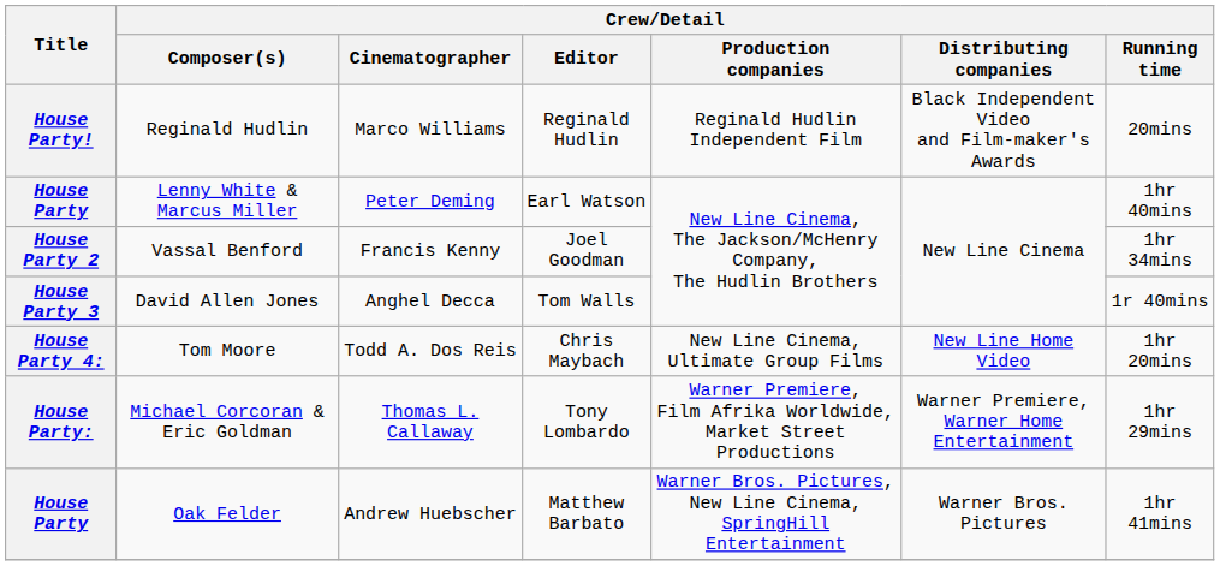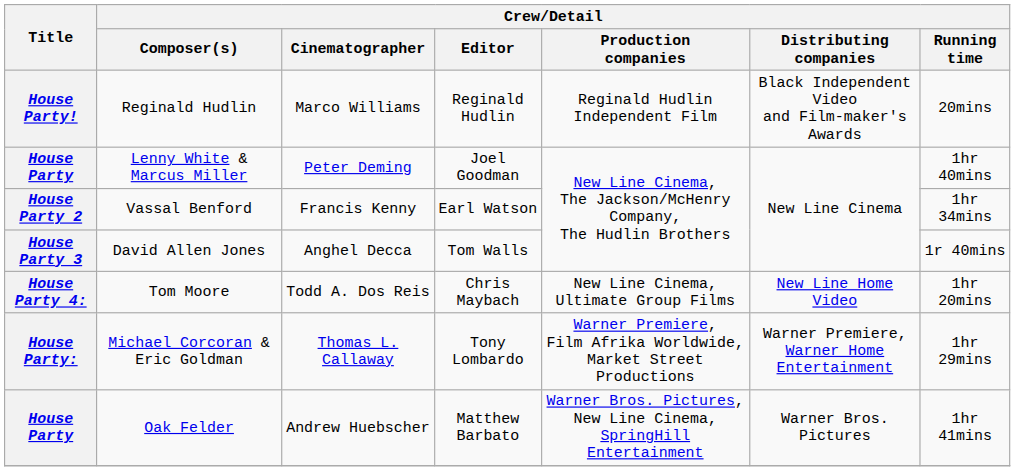 <table class="wikitable sortable" style="text-align:center; width:99%;">
 <tr>
 <th rowspan="2">Title</th>
 <th colspan="7">Crew/Detail</th>
 </tr>
 <tr>
 <th style="text-align:center;">Composer(s)</th>
 <th style="text-align:center;">Cinematographer</th>
 <th style="text-align:center;">Editor</th>
 <th style="text-align:center;">Production <br>companies</th>
 <th style="text-align:center;">Distributing <br>companies</th>
 <th style="text-align:center;">Running time</th>
 </tr>
 <tr>
 <th><em><a href='#'>House Party!</a></em></th>
 <td>Reginald Hudlin</td>
 <td>Marco Williams</td>
 <td>Reginald Hudlin</td>
 <td>Reginald Hudlin Independent Film</td>
 <td>Black Independent Video <br>and Film-maker's Awards</td>
 <td>20mins</td>
 </tr>
 <tr>
 <th><em><a href='#'>House Party</a></em> </th>
 <td><a href='#'>Lenny White</a> & <a href='#'>Marcus Miller</a></td>
 <td><a href='#'>Peter Deming</a></td>
-<td>Earl Watson</td>
+<td>Joel Goodman</td>
 <td rowspan="3"><a href='#'>New Line Cinema</a>, <br>The Jackson/McHenry Company, <br>The Hudlin Brothers</td>
 <td rowspan="3">New Line Cinema</td>
 <td>1hr 40mins</td>
 </tr>
 <tr>
 <th><em><a href='#'>House Party 2</a></em></th>
 <td>Vassal Benford</td>
 <td>Francis Kenny</td>
-<td>Joel Goodman</td>
+<td>Earl Watson</td>
 <td>1hr 34mins</td>
 </tr>
 <tr>
 <th><em><a href='#'>House Party 3</a></em></th>
 <td>David Allen Jones</td>
 <td>Anghel Decca</td>
 <td>Tom Walls</td>
 <td>1r 40mins</td>
 </tr>
 <tr>
 <th><em><a href='#'>House Party 4: <br></a></em></th>
 <td>Tom Moore</td>
 <td>Todd A. Dos Reis</td>
 <td>Chris Maybach</td>
 <td>New Line Cinema, <br>Ultimate Group Films</td>
 <td><a href='#'>New Line Home Video</a></td>
 <td>1hr 20mins</td>
 </tr>
 <tr>
 <th><em><a href='#'>House Party: <br></a></em></th>
 <td><a href='#'>Michael Corcoran</a> & Eric Goldman</td>
 <td><a href='#'>Thomas L. Callaway</a></td>
 <td>Tony Lombardo</td>
 <td><a href='#'>Warner Premiere</a>, <br>Film Afrika Worldwide, <br>Market Street Productions</td>
 <td>Warner Premiere, <br><a href='#'>Warner Home Entertainment</a></td>
 <td>1hr 29mins</td>
 </tr>
 <tr>
 <th><em><a href='#'>House Party</a></em> </th>
 <td><a href='#'>Oak Felder</a></td>
 <td>Andrew Huebscher</td>
 <td>Matthew Barbato</td>
 <td><a href='#'>Warner Bros. Pictures</a>, <br>New Line Cinema, <br><a href='#'>SpringHill Entertainment</a></td>
 <td>Warner Bros. Pictures</td>
 <td>1hr 41mins</td>
 </tr>
 <tr>
 </tr>
 </table>
